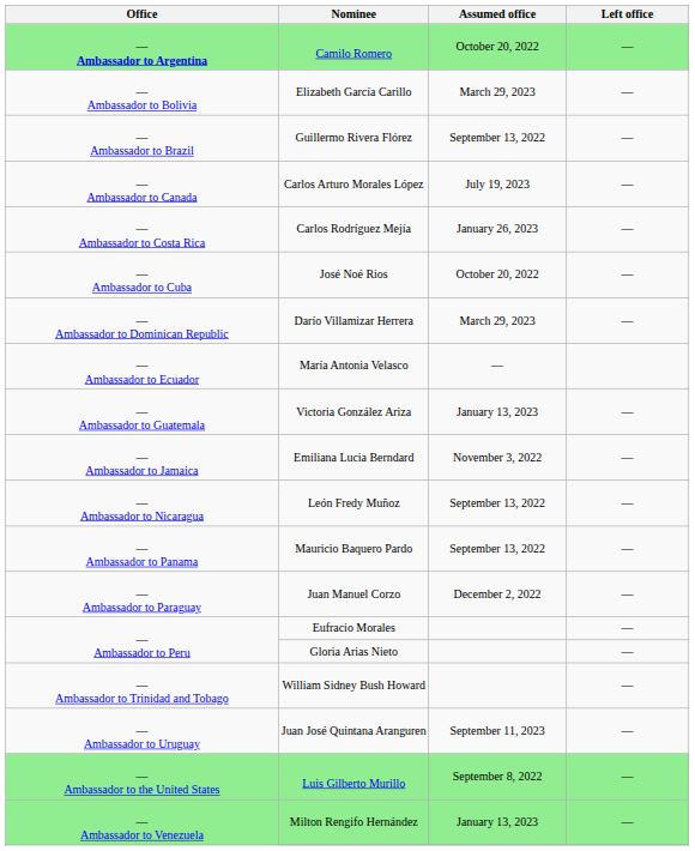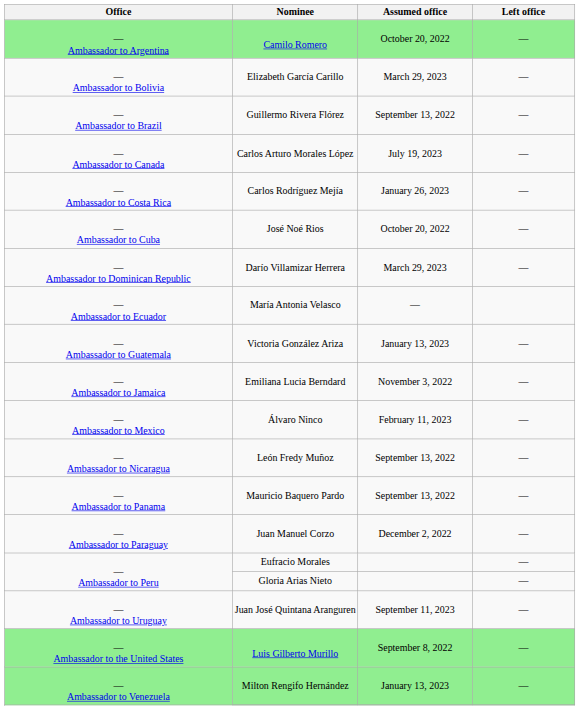 <table class="wikitable sortable" style="text-align:center">
 <tr>
 <th style="width:40%;">Office</th>
 <th style="width:22%;">Nominee</th>
 <th style="width:20%;" data-sort-type="date">Assumed office</th>
 <th style="width:18%;" data-sort-type="date">Left office</th>
 </tr>
 <tr style="background:lightgreen">
-<td><strong><br>—<br><a href='#'>Ambassador to Argentina</a></strong></td>
+<td><br>—<br><a href='#'>Ambassador to Argentina</a></td>
 <td><br><a href='#'>Camilo Romero</a></td>
 <td>October 20, 2022</td>
 <td>—</td>
 </tr>
 <tr>
 <td><br>—<br><a href='#'>Ambassador to Bolivia</a></td>
 <td>Elizabeth García Carillo</td>
 <td>March 29, 2023</td>
 <td>—</td>
 </tr>
 <tr>
 <td><br>—<br><a href='#'>Ambassador to Brazil</a></td>
 <td>Guillermo Rivera Flórez</td>
 <td>September 13, 2022</td>
 <td>—</td>
 </tr>
 <tr>
 <td><br>—<br><a href='#'>Ambassador to Canada</a></td>
 <td>Carlos Arturo Morales López</td>
 <td>July 19, 2023</td>
 <td>—</td>
 </tr>
 <tr>
 <td><br>—<br><a href='#'>Ambassador to Costa Rica</a></td>
 <td>Carlos Rodríguez Mejía</td>
 <td>January 26, 2023</td>
 <td>—</td>
 </tr>
 <tr>
 <td><br>—<br><a href='#'>Ambassador to Cuba</a></td>
 <td>José Noé Rios</td>
 <td>October 20, 2022</td>
 <td>—</td>
 </tr>
 <tr>
 <td><br>—<br><a href='#'>Ambassador to Dominican Republic</a></td>
 <td>Darío Villamizar Herrera</td>
 <td>March 29, 2023</td>
 <td>—</td>
 </tr>
 <tr>
 <td><br>—<br><a href='#'>Ambassador to Ecuador</a></td>
 <td>María Antonia Velasco</td>
 <td>—</td>
 </tr>
 <tr>
 <td><br>—<br><a href='#'>Ambassador to Guatemala</a></td>
 <td>Victoria González Ariza</td>
 <td>January 13, 2023</td>
 <td>—</td>
 </tr>
 <tr>
 <td><br>—<br><a href='#'>Ambassador to Jamaica</a></td>
 <td>Emiliana Lucia Berndard</td>
 <td>November 3, 2022</td>
 <td>—</td>
 </tr>
 <tr>
+<td><br>—<br><a href='#'>Ambassador to Mexico</a></td>
+<td>Álvaro Ninco</td>
+<td>February 11, 2023</td>
+<td>—</td>
+</tr>
+<tr>
 <td><br>—<br><a href='#'>Ambassador to Nicaragua</a></td>
 <td>León Fredy Muñoz</td>
 <td>September 13, 2022</td>
 <td>—</td>
 </tr>
 <tr>
 <td><br>—<br><a href='#'>Ambassador to Panama</a></td>
 <td>Mauricio Baquero Pardo</td>
 <td>September 13, 2022</td>
 <td>—</td>
 </tr>
 <tr>
 <td><br>—<br><a href='#'>Ambassador to Paraguay</a></td>
 <td>Juan Manuel Corzo</td>
 <td>December 2, 2022</td>
 <td>—</td>
 </tr>
 <tr>
 <td rowspan=2><br>—<br><a href='#'>Ambassador to Peru</a></td>
 <td>Eufracio Morales</td>
 <td></td>
 <td>—</td>
 </tr>
 <tr>
 <td>Gloria Arias Nieto</td>
 <td></td>
 <td>—</td>
 </tr>
 <tr>
-<td><br>—<br><a href='#'>Ambassador to Trinidad and Tobago</a></td>
-<td>William Sidney Bush Howard</td>
-<td></td>
-<td>—</td>
-</tr>
-<tr>
 <td><br>—<br><a href='#'>Ambassador to Uruguay</a></td>
 <td>Juan José Quintana Aranguren</td>
 <td>September 11, 2023</td>
 <td>—</td>
 </tr>
 <tr style="background:lightgreen">
 <td><br>—<br><a href='#'>Ambassador to the United States</a></td>
 <td><br><a href='#'>Luis Gilberto Murillo</a></td>
 <td>September 8, 2022</td>
 <td>—</td>
 </tr>
 <tr style="background:lightgreen">
 <td rowspan=2><br>—<br><a href='#'>Ambassador to Venezuela</a></td>
 <td>Milton Rengifo Hernández</td>
 <td>January 13, 2023</td>
 <td>—</td>
 </tr>
 <tr style="background:lightblue">
 </tr>
 </table>
